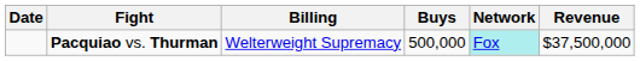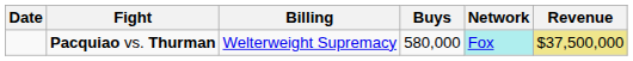 <table class="wikitable sortable">
 <tr>
 <th>Date</th>
 <th>Fight</th>
 <th>Billing</th>
 <th>Buys</th>
 <th>Network</th>
 <th>Revenue</th>
 </tr>
 <tr>
 <td align=center></td>
 <td><strong>Pacquiao</strong> vs. <strong>Thurman</strong></td>
 <td><a href='#'>Welterweight Supremacy</a></td>
-<td>500,000</td>
+<td>580,000</td>
 <td style="background: paleturquoise;"><a href='#'>Fox</a></td>
-<td>$37,500,000</td>
+<td style="background: khaki;">$37,500,000</td>
 </tr>
 </table>
